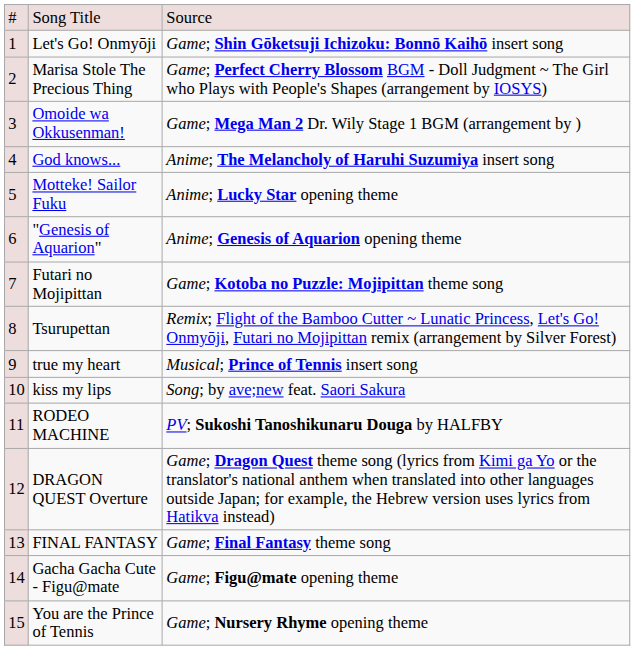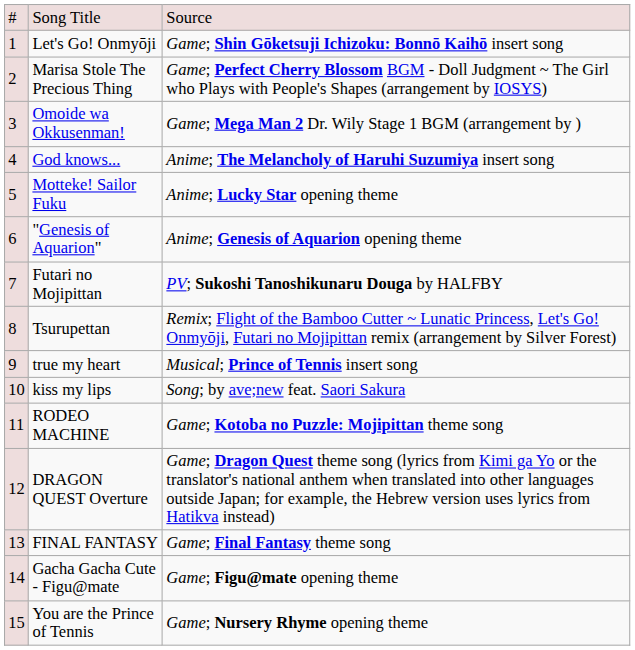 <table class="wikitable">
 <tr style="background-color:#edd">
 <td>#</td>
 <td>Song Title</td>
 <td>Source</td>
 </tr>
 <tr>
 <td style="background-color:#edd">1</td>
 <td>Let's Go! Onmyōji</td>
 <td><em>Game</em>; <strong><a href='#'>Shin Gōketsuji Ichizoku: Bonnō Kaihō</a></strong> insert song</td>
 </tr>
 <tr>
 <td style="background-color:#edd">2</td>
 <td>Marisa Stole The Precious Thing</td>
 <td><em>Game</em>; <strong><a href='#'>Perfect Cherry Blossom</a></strong> <a href='#'>BGM</a> - Doll Judgment ~ The Girl who Plays with People's Shapes (arrangement by <a href='#'>IOSYS</a>)</td>
 </tr>
 <tr '>
 <td style="background-color:#edd">3</td>
 <td><a href='#'>Omoide wa Okkusenman!</a></td>
 <td><em>Game</em>; <strong><a href='#'>Mega Man 2</a></strong> Dr. Wily Stage 1 BGM (arrangement by )</td>
 </tr>
 <tr>
 <td style="background-color:#edd">4</td>
 <td><a href='#'>God knows...</a></td>
 <td><em>Anime</em>; <strong><a href='#'>The Melancholy of Haruhi Suzumiya</a></strong> insert song</td>
 </tr>
 <tr>
 <td style="background-color:#edd">5</td>
 <td><a href='#'>Motteke! Sailor Fuku</a></td>
 <td><em>Anime</em>; <strong><a href='#'>Lucky Star</a></strong> opening theme</td>
 </tr>
 <tr>
 <td style="background-color:#edd">6</td>
 <td>"<a href='#'>Genesis of Aquarion</a>"</td>
 <td><em>Anime</em>; <strong><a href='#'>Genesis of Aquarion</a></strong> opening theme</td>
 </tr>
 <tr>
 <td style="background-color:#edd">7</td>
 <td>Futari no Mojipittan</td>
-<td><em>Game</em>; <strong><a href='#'>Kotoba no Puzzle: Mojipittan</a></strong> theme song</td>
+<td><em><a href='#'>PV</a></em>; <strong>Sukoshi Tanoshikunaru Douga</strong> by HALFBY</td>
 </tr>
 <tr>
 <td style="background-color:#edd">8</td>
 <td>Tsurupettan</td>
 <td><em>Remix</em>; <a href='#'>Flight of the Bamboo Cutter ~ Lunatic Princess</a>, <a href='#'>Let's Go! Onmyōji</a>, <a href='#'>Futari no Mojipittan</a> remix (arrangement by Silver Forest)</td>
 </tr>
 <tr>
 <td style="background-color:#edd">9</td>
 <td>true my heart</td>
 <td><em>Musical</em>; <strong><a href='#'>Prince of Tennis</a></strong> insert song</td>
 </tr>
 <tr>
 <td style="background-color:#edd">10</td>
 <td>kiss my lips</td>
 <td><em>Song</em>; by <a href='#'>ave;new</a> feat. <a href='#'>Saori Sakura</a></td>
 </tr>
 <tr>
 <td style="background-color:#edd">11</td>
 <td>RODEO MACHINE</td>
-<td><em><a href='#'>PV</a></em>; <strong>Sukoshi Tanoshikunaru Douga</strong> by HALFBY</td>
+<td><em>Game</em>; <strong><a href='#'>Kotoba no Puzzle: Mojipittan</a></strong> theme song</td>
 </tr>
 <tr>
 <td style="background-color:#edd">12</td>
 <td>DRAGON QUEST Overture</td>
 <td><em>Game</em>; <strong><a href='#'>Dragon Quest</a></strong> theme song (lyrics from <a href='#'>Kimi ga Yo</a> or the translator's national anthem when translated into other languages outside Japan; for example, the Hebrew version uses lyrics from <a href='#'>Hatikva</a> instead)</td>
 </tr>
 <tr>
 <td style="background-color:#edd">13</td>
 <td>FINAL FANTASY</td>
 <td><em>Game</em>; <strong><a href='#'>Final Fantasy</a></strong> theme song</td>
 </tr>
 <tr>
 <td style="background-color:#edd">14</td>
 <td>Gacha Gacha Cute - Figu@mate</td>
 <td><em>Game</em>; <strong>Figu@mate</strong> opening theme</td>
 </tr>
 <tr>
 <td style="background-color:#edd">15</td>
 <td>You are the Prince of Tennis</td>
 <td><em>Game</em>; <strong>Nursery Rhyme</strong> opening theme</td>
 </tr>
 </table>
